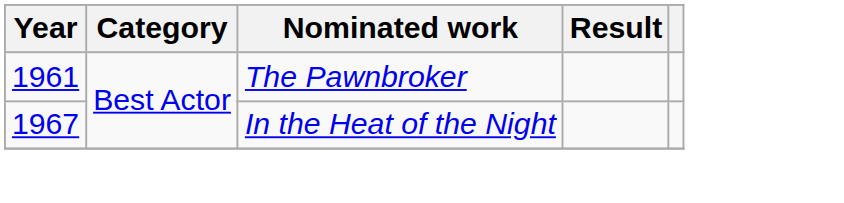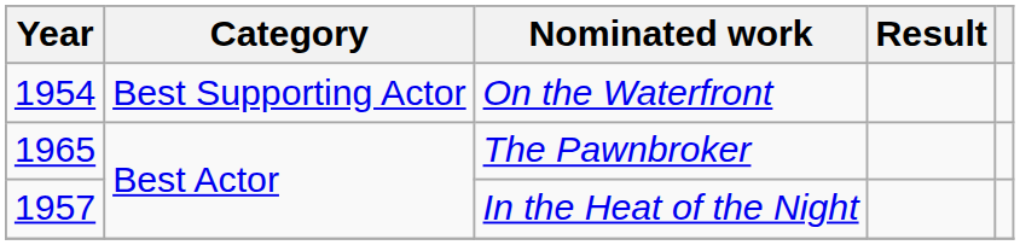 <table class="wikitable">
 <tr>
 <th>Year</th>
 <th>Category</th>
 <th>Nominated work</th>
 <th>Result</th>
 <th></th>
 </tr>
 <tr>
-<td><a href='#'>1961</a></td>
+<td><a href='#'>1954</a></td>
+<td><a href='#'>Best Supporting Actor</a></td>
+<td><em><a href='#'>On the Waterfront</a></em></td>
+<td></td>
+<td></td>
+</tr>
+<tr>
+<td><a href='#'>1965</a></td>
 <td rowspan=2><a href='#'>Best Actor</a></td>
 <td><em><a href='#'>The Pawnbroker</a></em></td>
 <td></td>
 <td></td>
 </tr>
 <tr>
-<td><a href='#'>1967</a></td>
+<td><a href='#'>1957</a></td>
 <td><em><a href='#'>In the Heat of the Night</a></em></td>
 <td></td>
 <td></td>
 </tr>
 <tr>
 </tr>
 </table>
